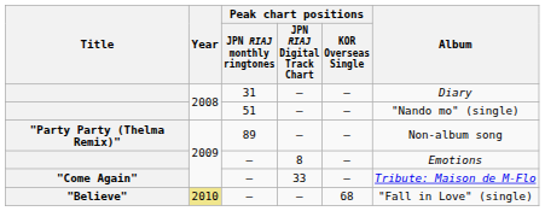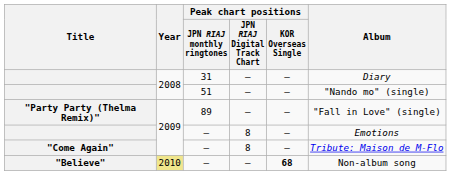 <table class="wikitable plainrowheaders" style="text-align:center;">
 <tr>
 <th scope="col" rowspan="2" style="width:16em;">Title</th>
 <th scope="col" rowspan="2">Year</th>
 <th scope="col" colspan="3">Peak chart positions</th>
 <th scope="col" rowspan="2">Album</th>
 </tr>
 <tr>
 <th style="width:3em;font-size:85%">JPN <em>RIAJ</em><br>monthly<br>ringtones<br></th>
 <th style="width:3em;font-size:85%">JPN <em>RIAJ</em><br>Digital<br>Track<br>Chart<br></th>
 <th style="width:3em;font-size:85%">KOR<br>Overseas<br>Single<br></th>
 </tr>
 <tr>
 <th scope="row"></th>
 <td rowspan="2">2008</td>
 <td>31</td>
 <td>—</td>
 <td>—</td>
 <td><em>Diary</em></td>
 </tr>
 <tr>
 <th scope="row"></th>
 <td>51</td>
 <td>—</td>
 <td>—</td>
 <td>"Nando mo" <span>(single)</span></td>
 </tr>
 <tr>
 <th scope="row">"Party Party (Thelma Remix)"</th>
 <td rowspan="3">2009</td>
 <td>89</td>
 <td>—</td>
 <td>—</td>
-<td>Non-album song</td>
+<td>"Fall in Love" <span>(single)</span></td>
 </tr>
 <tr>
 <th scope="row"></th>
 <td>—</td>
 <td>8</td>
 <td>—</td>
 <td><em>Emotions</em></td>
 </tr>
 <tr>
 <th scope="row">"Come Again"</th>
 <td>—</td>
-<td>33</td>
+<td>8</td>
 <td>—</td>
 <td><em><a href='#'>Tribute: Maison de M-Flo</a></em></td>
 </tr>
 <tr>
 <th scope="row">"Believe"</th>
 <td rowspan="1" style="background: khaki;">2010</td>
 <td>—</td>
 <td>—</td>
-<td>68</td>
-<td>"Fall in Love" <span>(single)</span></td>
+<td><strong>68</strong></td>
+<td>Non-album song</td>
 </tr>
 </table>
